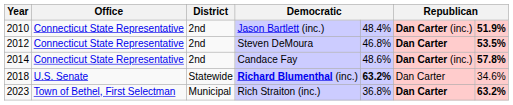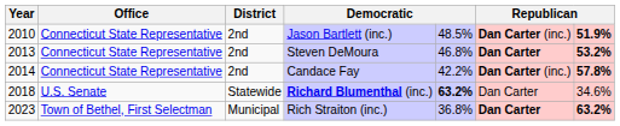 <table class="wikitable">
 <tr>
 <th>Year</th>
 <th>Office</th>
 <th>District</th>
 <th colspan=2>Democratic</th>
 <th colspan=2>Republican</th>
 </tr>
 <tr>
 <td style="text-align: left;">2010</td>
 <td style="text-align: left;"><a href='#'>Connecticut State Representative</a></td>
 <td style="text-align: left;">2nd</td>
 <td style="background:#ccf;"><a href='#'>Jason Bartlett</a> (inc.)</td>
-<td style="background:#ccf;">48.4%</td>
+<td style="background:#ccf;">48.5%</td>
 <td style="background:#fcc;"><strong>Dan Carter</strong> (inc.)</td>
 <td style="background:#fcc;"><strong>51.9%</strong></td>
 </tr>
 <tr>
-<td style="text-align: left;">2012</td>
+<td style="text-align: left;">2013</td>
 <td style="text-align: left;"><a href='#'>Connecticut State Representative</a></td>
 <td style="text-align: left;">2nd</td>
 <td style="background:#ccf;">Steven DeMoura</td>
 <td style="background:#ccf;">46.8%</td>
 <td style="background:#fcc;"><strong>Dan Carter</strong></td>
-<td style="background:#fcc;"><strong>53.5%</strong></td>
+<td style="background:#fcc;"><strong>53.2%</strong></td>
 </tr>
 <tr>
 <td style="text-align: left;">2014</td>
 <td style="text-align: left;"><a href='#'>Connecticut State Representative</a></td>
 <td style="text-align: left;">2nd</td>
 <td style="background:#ccf;">Candace Fay</td>
-<td style="background:#ccf;">48.6%</td>
+<td style="background:#ccf;">42.2%</td>
 <td style="background:#fcc;"><strong>Dan Carter</strong> (inc.)</td>
 <td style="background:#fcc;"><strong>57.8%</strong></td>
 </tr>
 <tr>
 <td style="text-align: left;">2018</td>
 <td style="text-align: left;"><a href='#'>U.S. Senate</a></td>
 <td style="text-align: left;">Statewide</td>
 <td style="background:#ccf;"><strong><a href='#'>Richard Blumenthal</a></strong> (inc.)</td>
 <td style="background:#ccf;"><strong>63.2%</strong></td>
 <td style="background:#fcc;">Dan Carter</td>
 <td style="background:#fcc;">34.6%</td>
 </tr>
 <tr>
 <td style="text-align: left;">2023</td>
 <td style="text-align: left;"><a href='#'>Town of Bethel, First Selectman</a></td>
 <td style="text-align: left;">Municipal</td>
 <td style="background:#ccf;">Rich Straiton (inc.)</td>
 <td style="background:#ccf;">36.8%</td>
 <td style="background:#fcc;"><strong>Dan Carter</strong></td>
 <td style="background:#fcc;"><strong>63.2%</strong></td>
 </tr>
 </table>
